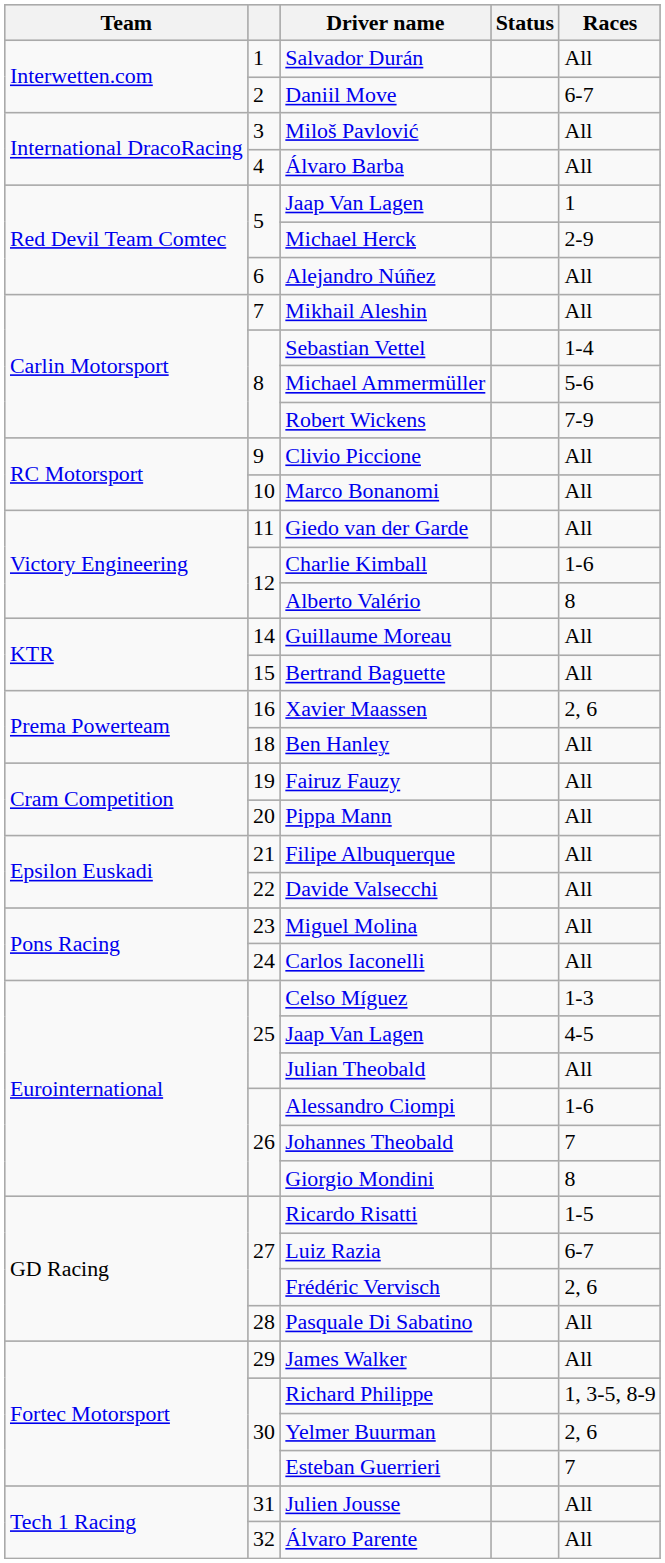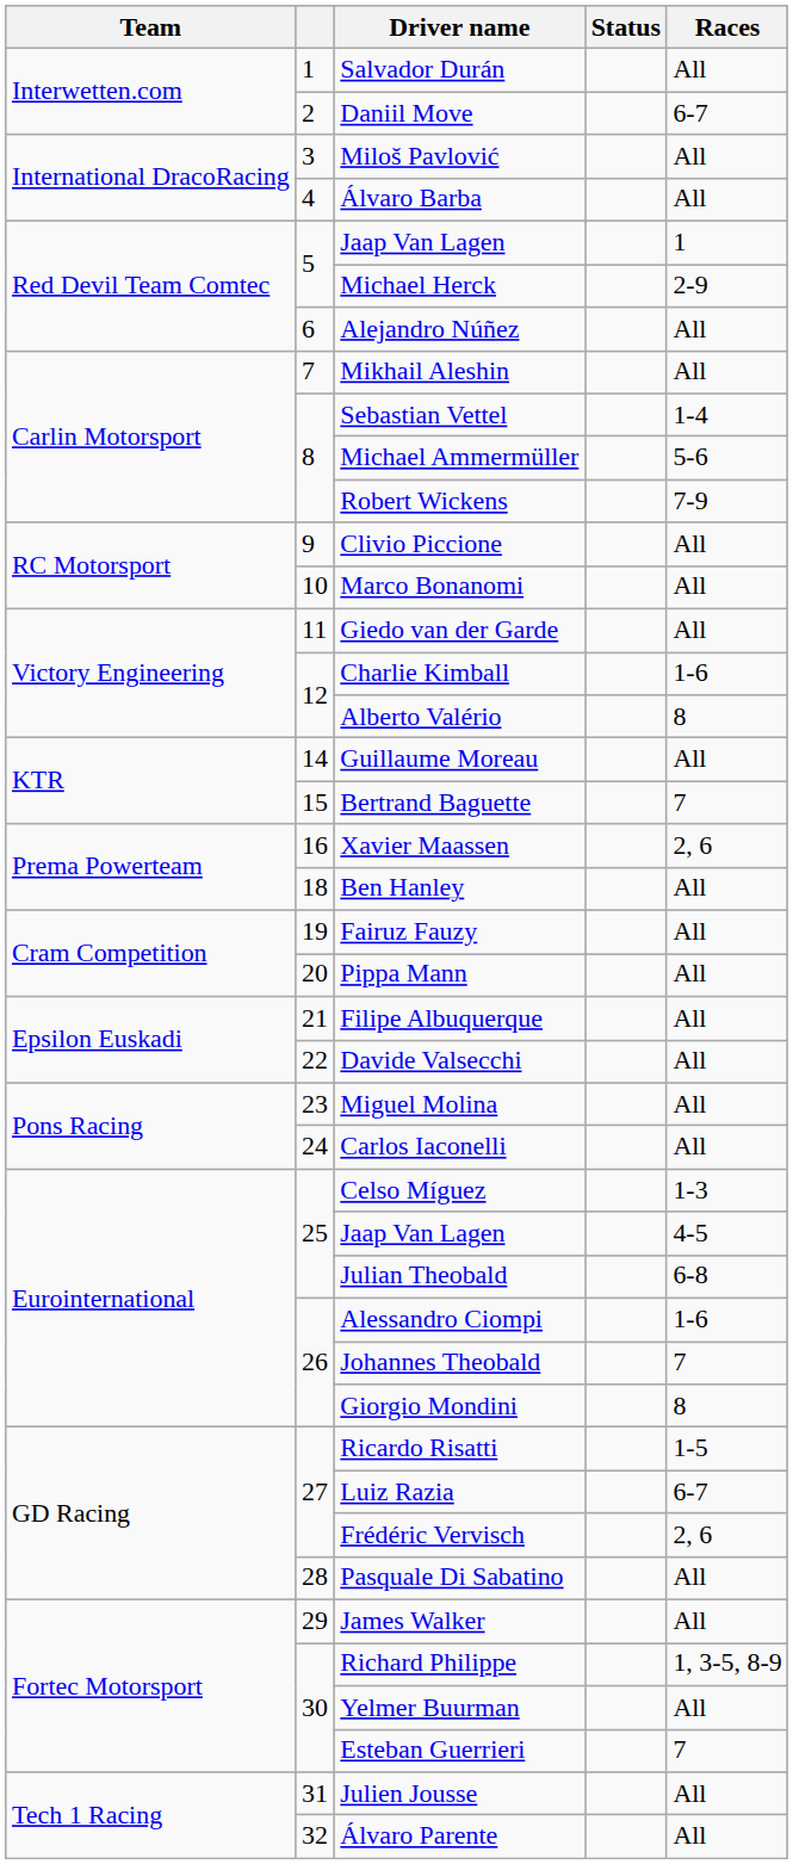 <table class="wikitable" style="font-size: 85%">
 <tr>
 <th>Team</th>
 <th></th>
 <th>Driver name</th>
 <th>Status</th>
 <th>Races</th>
 </tr>
 <tr>
 <td rowspan=2> <a href='#'>Interwetten.com</a></td>
 <td>1</td>
 <td> <a href='#'>Salvador Durán</a></td>
 <td align=center></td>
 <td>All</td>
 </tr>
 <tr>
 <td>2</td>
 <td> <a href='#'>Daniil Move</a></td>
 <td align=center></td>
 <td>6-7</td>
 </tr>
 <tr>
 <td rowspan=2> <a href='#'>International DracoRacing</a></td>
 <td>3</td>
 <td> <a href='#'>Miloš Pavlović</a></td>
 <td></td>
 <td>All</td>
 </tr>
 <tr>
 <td>4</td>
 <td> <a href='#'>Álvaro Barba</a></td>
 <td></td>
 <td>All</td>
 </tr>
 <tr>
 <td rowspan=3> <a href='#'>Red Devil Team Comtec</a></td>
 <td rowspan=2>5</td>
 <td> <a href='#'>Jaap Van Lagen</a></td>
 <td></td>
 <td>1</td>
 </tr>
 <tr>
 <td> <a href='#'>Michael Herck</a></td>
 <td align=center></td>
 <td>2-9</td>
 </tr>
 <tr>
 <td>6</td>
 <td> <a href='#'>Alejandro Núñez</a></td>
 <td align=center></td>
 <td>All</td>
 </tr>
 <tr>
 <td rowspan=4> <a href='#'>Carlin Motorsport</a></td>
 <td>7</td>
 <td> <a href='#'>Mikhail Aleshin</a></td>
 <td></td>
 <td>All</td>
 </tr>
 <tr>
 <td rowspan=3>8</td>
 <td> <a href='#'>Sebastian Vettel</a></td>
 <td></td>
 <td>1-4</td>
 </tr>
 <tr>
 <td> <a href='#'>Michael Ammermüller</a></td>
 <td align=center></td>
 <td>5-6</td>
 </tr>
 <tr>
 <td> <a href='#'>Robert Wickens</a></td>
 <td align=center></td>
 <td>7-9</td>
 </tr>
 <tr>
 <td rowspan=2> <a href='#'>RC Motorsport</a></td>
 <td>9</td>
 <td> <a href='#'>Clivio Piccione</a></td>
 <td align=center></td>
 <td>All</td>
 </tr>
 <tr>
 <td>10</td>
 <td> <a href='#'>Marco Bonanomi</a></td>
 <td></td>
 <td>All</td>
 </tr>
 <tr>
 <td rowspan=3> <a href='#'>Victory Engineering</a></td>
 <td>11</td>
 <td> <a href='#'>Giedo van der Garde</a></td>
 <td align=center></td>
 <td>All</td>
 </tr>
 <tr>
 <td rowspan=2>12</td>
 <td> <a href='#'>Charlie Kimball</a></td>
 <td align=center></td>
 <td>1-6</td>
 </tr>
 <tr>
 <td> <a href='#'>Alberto Valério</a></td>
 <td></td>
 <td>8</td>
 </tr>
 <tr>
 <td rowspan=2> <a href='#'>KTR</a></td>
 <td>14</td>
 <td> <a href='#'>Guillaume Moreau</a></td>
 <td align=center></td>
 <td>All</td>
 </tr>
 <tr>
 <td>15</td>
 <td> <a href='#'>Bertrand Baguette</a></td>
 <td align=center></td>
-<td>All</td>
+<td>7</td>
 </tr>
 <tr>
 <td rowspan=2> <a href='#'>Prema Powerteam</a></td>
 <td>16</td>
 <td> <a href='#'>Xavier Maassen</a></td>
 <td align=center></td>
 <td>2, 6</td>
 </tr>
 <tr>
 <td>18</td>
 <td> <a href='#'>Ben Hanley</a></td>
 <td></td>
 <td>All</td>
 </tr>
 <tr>
 <td rowspan=2> <a href='#'>Cram Competition</a></td>
 <td>19</td>
 <td> <a href='#'>Fairuz Fauzy</a></td>
 <td align=center></td>
 <td>All</td>
 </tr>
 <tr>
 <td>20</td>
 <td> <a href='#'>Pippa Mann</a></td>
 <td align=center></td>
 <td>All</td>
 </tr>
 <tr>
 <td rowspan=2> <a href='#'>Epsilon Euskadi</a></td>
 <td>21</td>
 <td> <a href='#'>Filipe Albuquerque</a></td>
 <td align=center></td>
 <td>All</td>
 </tr>
 <tr>
 <td>22</td>
 <td> <a href='#'>Davide Valsecchi</a></td>
 <td></td>
 <td>All</td>
 </tr>
 <tr>
 <td rowspan=2> <a href='#'>Pons Racing</a></td>
 <td>23</td>
 <td> <a href='#'>Miguel Molina</a></td>
 <td></td>
 <td>All</td>
 </tr>
 <tr>
 <td>24</td>
 <td> <a href='#'>Carlos Iaconelli</a></td>
 <td></td>
 <td>All</td>
 </tr>
 <tr>
 <td rowspan=6> <a href='#'>Eurointernational</a></td>
 <td rowspan=3>25</td>
 <td> <a href='#'>Celso Míguez</a></td>
 <td></td>
 <td>1-3</td>
 </tr>
 <tr>
 <td> <a href='#'>Jaap Van Lagen</a></td>
 <td></td>
 <td>4-5</td>
 </tr>
 <tr>
 <td> <a href='#'>Julian Theobald</a></td>
 <td align=center></td>
-<td>All</td>
+<td>6-8</td>
 </tr>
 <tr>
 <td rowspan=3>26</td>
 <td> <a href='#'>Alessandro Ciompi</a></td>
 <td align=center></td>
 <td>1-6</td>
 </tr>
 <tr>
 <td> <a href='#'>Johannes Theobald</a></td>
 <td align=center></td>
 <td>7</td>
 </tr>
 <tr>
 <td> <a href='#'>Giorgio Mondini</a></td>
 <td></td>
 <td>8</td>
 </tr>
 <tr>
 <td rowspan=4> GD Racing</td>
 <td rowspan=3>27</td>
 <td> <a href='#'>Ricardo Risatti</a></td>
 <td align=center></td>
 <td>1-5</td>
 </tr>
 <tr>
 <td> <a href='#'>Luiz Razia</a></td>
 <td align=center></td>
 <td>6-7</td>
 </tr>
 <tr>
 <td> <a href='#'>Frédéric Vervisch</a></td>
 <td></td>
 <td>2, 6</td>
 </tr>
 <tr>
 <td>28</td>
 <td> <a href='#'>Pasquale Di Sabatino</a></td>
 <td></td>
 <td>All</td>
 </tr>
 <tr>
 <td rowspan=4> <a href='#'>Fortec Motorsport</a></td>
 <td>29</td>
 <td> <a href='#'>James Walker</a></td>
 <td align=center></td>
 <td>All</td>
 </tr>
 <tr>
 <td rowspan=3>30</td>
 <td> <a href='#'>Richard Philippe</a></td>
 <td align=center></td>
 <td>1, 3-5, 8-9</td>
 </tr>
 <tr>
 <td> <a href='#'>Yelmer Buurman</a></td>
 <td align=center></td>
-<td>2, 6</td>
+<td>All</td>
 </tr>
 <tr>
 <td> <a href='#'>Esteban Guerrieri</a></td>
 <td align=center></td>
 <td>7</td>
 </tr>
 <tr>
 <td rowspan=2> <a href='#'>Tech 1 Racing</a></td>
 <td>31</td>
 <td> <a href='#'>Julien Jousse</a></td>
 <td align=center></td>
 <td>All</td>
 </tr>
 <tr>
 <td>32</td>
 <td> <a href='#'>Álvaro Parente</a></td>
 <td></td>
 <td>All</td>
 </tr>
 </table>
